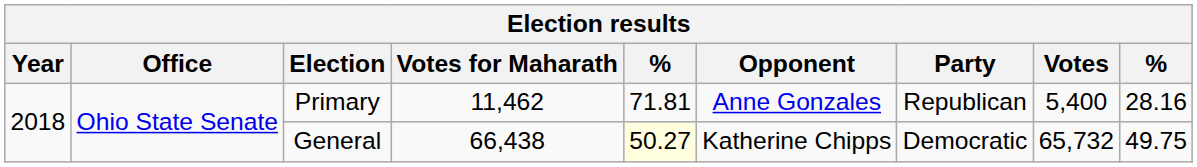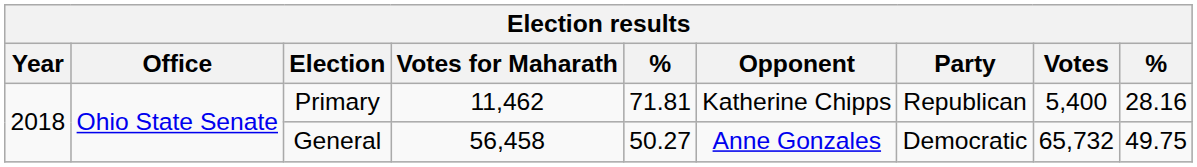 <table class="wikitable" style="text-align: center;">
 <tr>
 <th colspan=12>Election results</th>
 </tr>
 <tr>
 <th>Year</th>
 <th>Office</th>
 <th>Election</th>
 <th>Votes for Maharath</th>
 <th>%</th>
 <th>Opponent</th>
 <th>Party</th>
 <th>Votes</th>
 <th>%</th>
 </tr>
 <tr>
 <td rowspan="2">2018</td>
 <td rowspan="2"><a href='#'>Ohio State Senate</a></td>
 <td>Primary</td>
 <td>11,462</td>
 <td>71.81</td>
-<td><a href='#'>Anne Gonzales</a></td>
+<td>Katherine Chipps</td>
 <td>Republican</td>
 <td>5,400</td>
 <td>28.16</td>
 </tr>
 <tr>
 <td>General</td>
-<td>66,438</td>
-<td style="background: lightyellow;">50.27</td>
-<td>Katherine Chipps</td>
+<td>56,458</td>
+<td>50.27</td>
+<td><a href='#'>Anne Gonzales</a></td>
 <td>Democratic</td>
 <td>65,732</td>
 <td>49.75</td>
 </tr>
 </table>
